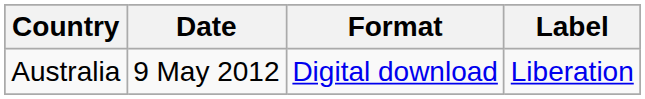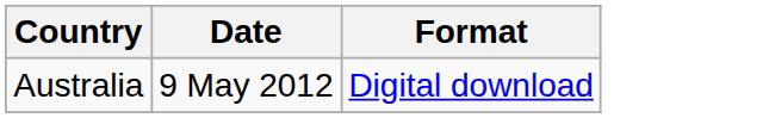 <table class="wikitable">
 <tr>
 <th scope="col">Country</th>
 <th scope="col">Date</th>
 <th scope="col">Format</th>
-<th scope="col">Label</th>
 </tr>
 <tr>
 <td>Australia</td>
 <td>9 May 2012</td>
 <td><a href='#'>Digital download</a></td>
-<td><a href='#'>Liberation</a></td>
 </tr>
 </table>
